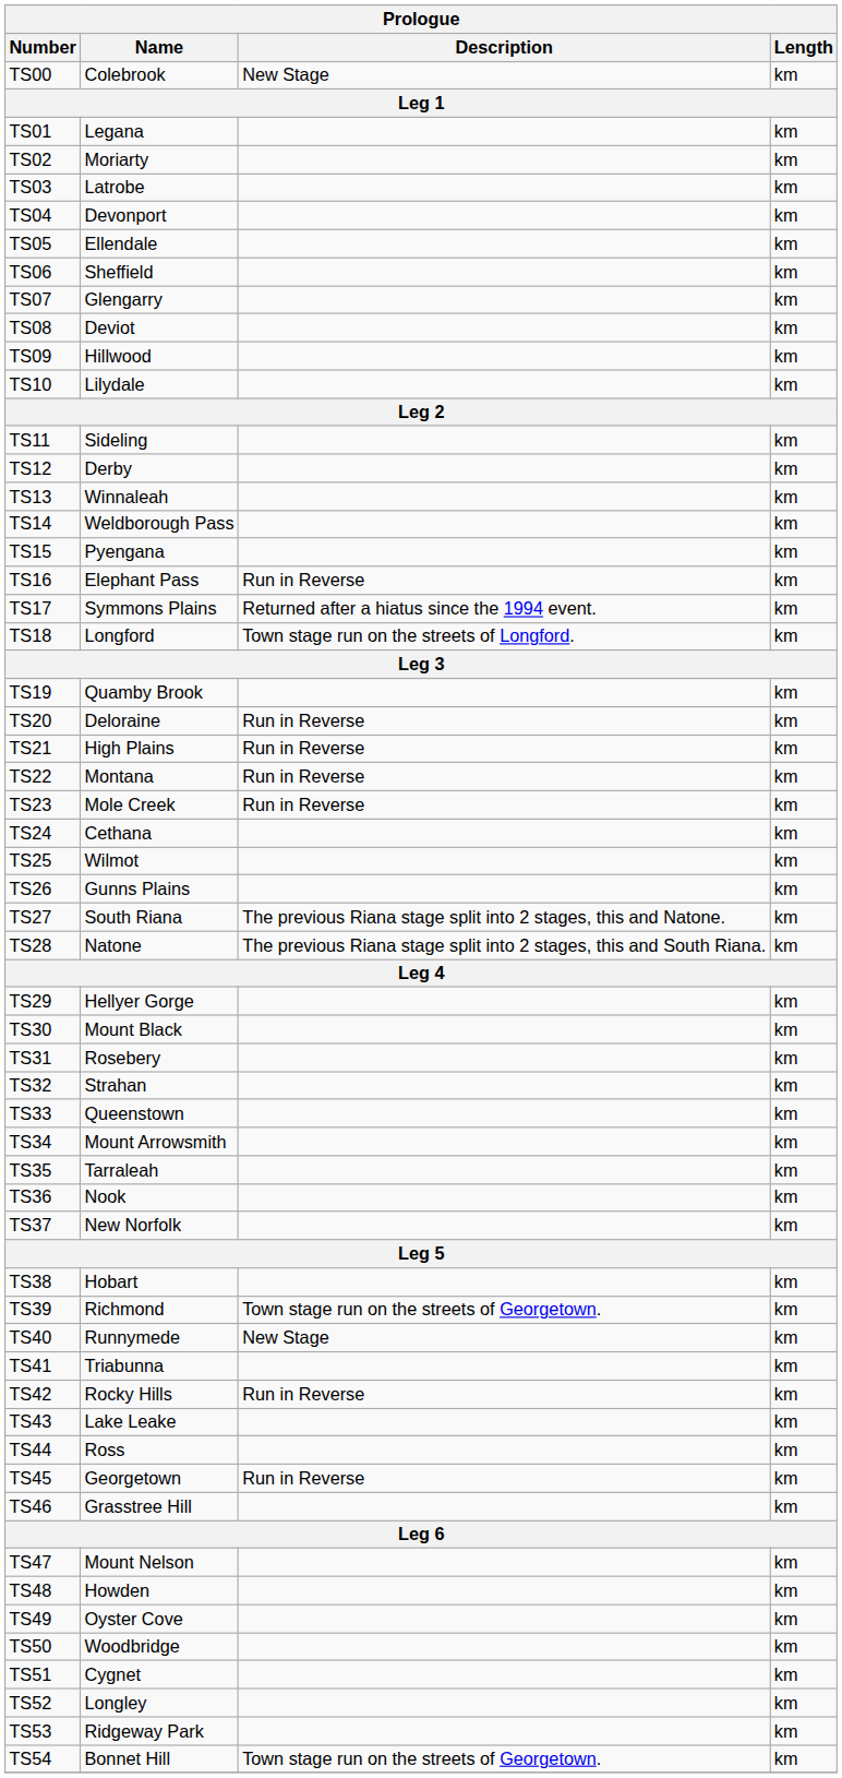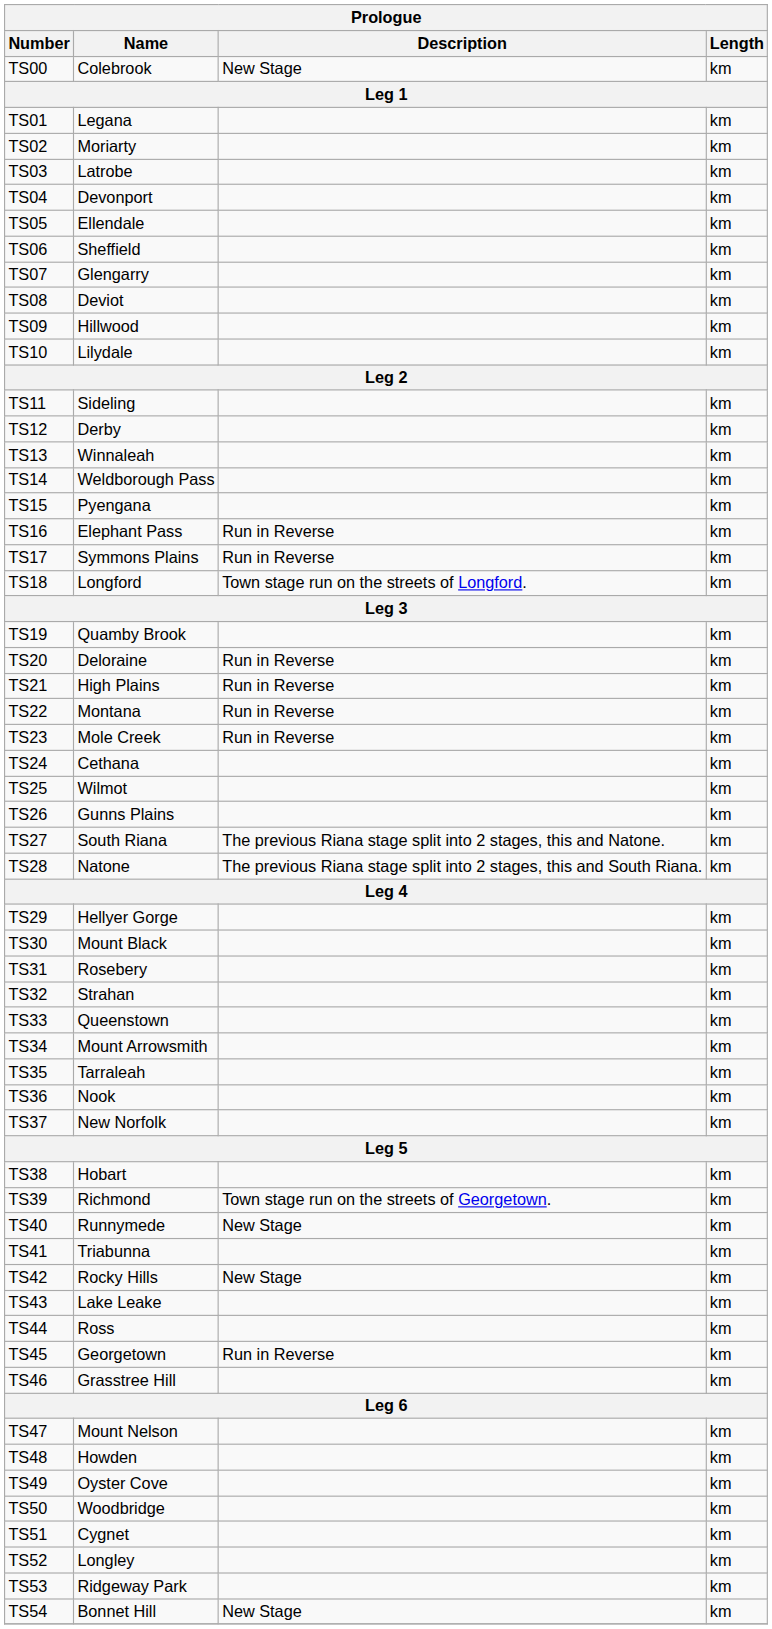 <table class="wikitable" style="font-size: 90%;">
 <tr>
 <th colspan="4">Prologue</th>
 </tr>
 <tr>
 <th>Number</th>
 <th>Name</th>
 <th>Description</th>
 <th>Length</th>
 </tr>
 <tr>
 <td>TS00</td>
 <td>Colebrook</td>
 <td>New Stage</td>
 <td>km</td>
 </tr>
 <tr>
 <th colspan="4">Leg 1</th>
 </tr>
 <tr>
 <td>TS01</td>
 <td>Legana</td>
 <td></td>
 <td>km</td>
 </tr>
 <tr>
 <td>TS02</td>
 <td>Moriarty</td>
 <td></td>
 <td>km</td>
 </tr>
 <tr>
 <td>TS03</td>
 <td>Latrobe</td>
 <td></td>
 <td>km</td>
 </tr>
 <tr>
 <td>TS04</td>
 <td>Devonport</td>
 <td></td>
 <td>km</td>
 </tr>
 <tr>
 <td>TS05</td>
 <td>Ellendale</td>
 <td></td>
 <td>km</td>
 </tr>
 <tr>
 <td>TS06</td>
 <td>Sheffield</td>
 <td></td>
 <td>km</td>
 </tr>
 <tr>
 <td>TS07</td>
 <td>Glengarry</td>
 <td></td>
 <td>km</td>
 </tr>
 <tr>
 <td>TS08</td>
 <td>Deviot</td>
 <td></td>
 <td>km</td>
 </tr>
 <tr>
 <td>TS09</td>
 <td>Hillwood</td>
 <td></td>
 <td>km</td>
 </tr>
 <tr>
 <td>TS10</td>
 <td>Lilydale</td>
 <td></td>
 <td>km</td>
 </tr>
 <tr>
 <th colspan="4" style="text-align:center">Leg 2</th>
 </tr>
 <tr>
 <td>TS11</td>
 <td>Sideling</td>
 <td></td>
 <td>km</td>
 </tr>
 <tr>
 <td>TS12</td>
 <td>Derby</td>
 <td></td>
 <td>km</td>
 </tr>
 <tr>
 <td>TS13</td>
 <td>Winnaleah</td>
 <td></td>
 <td>km</td>
 </tr>
 <tr>
 <td>TS14</td>
 <td>Weldborough Pass</td>
 <td></td>
 <td>km</td>
 </tr>
 <tr>
 <td>TS15</td>
 <td>Pyengana</td>
 <td></td>
 <td>km</td>
 </tr>
 <tr>
 <td>TS16</td>
 <td>Elephant Pass</td>
 <td>Run in Reverse</td>
 <td>km</td>
 </tr>
 <tr>
 <td>TS17</td>
 <td>Symmons Plains</td>
-<td>Returned after a hiatus since the <a href='#'>1994</a> event.</td>
+<td>Run in Reverse</td>
 <td>km</td>
 </tr>
 <tr>
 <td>TS18</td>
 <td>Longford</td>
 <td>Town stage run on the streets of <a href='#'>Longford</a>.</td>
 <td>km</td>
 </tr>
 <tr>
 <th colspan="4" style="text-align:center">Leg 3</th>
 </tr>
 <tr>
 <td>TS19</td>
 <td>Quamby Brook</td>
 <td></td>
 <td>km</td>
 </tr>
 <tr>
 <td>TS20</td>
 <td>Deloraine</td>
 <td>Run in Reverse</td>
 <td>km</td>
 </tr>
 <tr>
 <td>TS21</td>
 <td>High Plains</td>
 <td>Run in Reverse</td>
 <td>km</td>
 </tr>
 <tr>
 <td>TS22</td>
 <td>Montana</td>
 <td>Run in Reverse</td>
 <td>km</td>
 </tr>
 <tr>
 <td>TS23</td>
 <td>Mole Creek</td>
 <td>Run in Reverse</td>
 <td>km</td>
 </tr>
 <tr>
 <td>TS24</td>
 <td>Cethana</td>
 <td></td>
 <td>km</td>
 </tr>
 <tr>
 <td>TS25</td>
 <td>Wilmot</td>
 <td></td>
 <td>km</td>
 </tr>
 <tr>
 <td>TS26</td>
 <td>Gunns Plains</td>
 <td></td>
 <td>km</td>
 </tr>
 <tr>
 <td>TS27</td>
 <td>South Riana</td>
 <td>The previous Riana stage split into 2 stages, this and Natone.</td>
 <td>km</td>
 </tr>
 <tr>
 <td>TS28</td>
 <td>Natone</td>
 <td>The previous Riana stage split into 2 stages, this and South Riana.</td>
 <td>km</td>
 </tr>
 <tr>
 <th colspan="4" style="text-align:center">Leg 4</th>
 </tr>
 <tr>
 <td>TS29</td>
 <td>Hellyer Gorge</td>
 <td></td>
 <td>km</td>
 </tr>
 <tr>
 <td>TS30</td>
 <td>Mount Black</td>
 <td></td>
 <td>km</td>
 </tr>
 <tr>
 <td>TS31</td>
 <td>Rosebery</td>
 <td></td>
 <td>km</td>
 </tr>
 <tr>
 <td>TS32</td>
 <td>Strahan</td>
 <td></td>
 <td>km</td>
 </tr>
 <tr>
 <td>TS33</td>
 <td>Queenstown</td>
 <td></td>
 <td>km</td>
 </tr>
 <tr>
 <td>TS34</td>
 <td>Mount Arrowsmith</td>
 <td></td>
 <td>km</td>
 </tr>
 <tr>
 <td>TS35</td>
 <td>Tarraleah</td>
 <td></td>
 <td>km</td>
 </tr>
 <tr>
 <td>TS36</td>
 <td>Nook</td>
 <td></td>
 <td>km</td>
 </tr>
 <tr>
 <td>TS37</td>
 <td>New Norfolk</td>
 <td></td>
 <td>km</td>
 </tr>
 <tr>
 <th colspan="4">Leg 5</th>
 </tr>
 <tr>
 <td>TS38</td>
 <td>Hobart</td>
 <td></td>
 <td>km</td>
 </tr>
 <tr>
 <td>TS39</td>
 <td>Richmond</td>
 <td>Town stage run on the streets of <a href='#'>Georgetown</a>.</td>
 <td>km</td>
 </tr>
 <tr>
 <td>TS40</td>
 <td>Runnymede</td>
 <td>New Stage</td>
 <td>km</td>
 </tr>
 <tr>
 <td>TS41</td>
 <td>Triabunna</td>
 <td></td>
 <td>km</td>
 </tr>
 <tr>
 <td>TS42</td>
 <td>Rocky Hills</td>
-<td>Run in Reverse</td>
+<td>New Stage</td>
 <td>km</td>
 </tr>
 <tr>
 <td>TS43</td>
 <td>Lake Leake</td>
 <td></td>
 <td>km</td>
 </tr>
 <tr>
 <td>TS44</td>
 <td>Ross</td>
 <td></td>
 <td>km</td>
 </tr>
 <tr>
 <td>TS45</td>
 <td>Georgetown</td>
 <td>Run in Reverse</td>
 <td>km</td>
 </tr>
 <tr>
 <td>TS46</td>
 <td>Grasstree Hill</td>
 <td></td>
 <td>km</td>
 </tr>
 <tr>
 <th colspan="4">Leg 6</th>
 </tr>
 <tr>
 <td>TS47</td>
 <td>Mount Nelson</td>
 <td></td>
 <td>km</td>
 </tr>
 <tr>
 <td>TS48</td>
 <td>Howden</td>
 <td></td>
 <td>km</td>
 </tr>
 <tr>
 <td>TS49</td>
 <td>Oyster Cove</td>
 <td></td>
 <td>km</td>
 </tr>
 <tr>
 <td>TS50</td>
 <td>Woodbridge</td>
 <td></td>
 <td>km</td>
 </tr>
 <tr>
 <td>TS51</td>
 <td>Cygnet</td>
 <td></td>
 <td>km</td>
 </tr>
 <tr>
 <td>TS52</td>
 <td>Longley</td>
 <td></td>
 <td>km</td>
 </tr>
 <tr>
 <td>TS53</td>
 <td>Ridgeway Park</td>
 <td></td>
 <td>km</td>
 </tr>
 <tr>
 <td>TS54</td>
 <td>Bonnet Hill</td>
-<td>Town stage run on the streets of <a href='#'>Georgetown</a>.</td>
+<td>New Stage</td>
 <td>km</td>
 </tr>
 <tr>
 </tr>
 </table>
